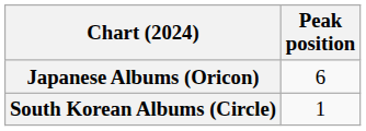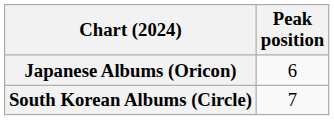 <table class="wikitable sortable plainrowheaders" style="text-align:center">
 <tr>
 <th scope="col">Chart (2024)</th>
 <th scope="col">Peak<br>position</th>
 </tr>
 <tr>
 <th scope="row">Japanese Albums (Oricon)</th>
 <td>6</td>
 </tr>
 <tr>
 <th scope="row">South Korean Albums (Circle)</th>
-<td>1</td>
+<td>7</td>
 </tr>
 </table>
